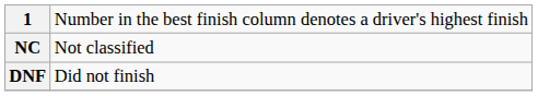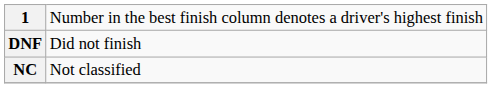 <table class="wikitable plainrowheaders">
 <tr>
 <th scope="row" style="text-align:center">1</th>
 <td>Number in the best finish column denotes a driver's highest finish</td>
 </tr>
 <tr>
+<th scope="row" style="text-align:center">DNF</th>
+<td>Did not finish</td>
+</tr>
+<tr>
 <th scope="row" style="text-align:center">NC</th>
 <td>Not classified</td>
 </tr>
 <tr>
-<th scope="row" style="text-align:center">DNF</th>
-<td>Did not finish</td>
-</tr>
-<tr>
 </tr>
 </table>
